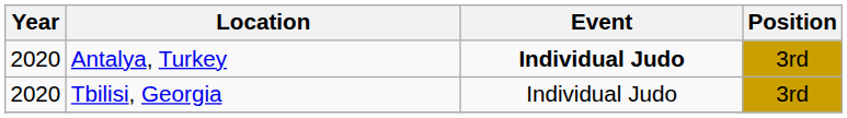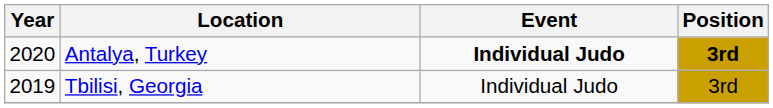 <table class="wikitable" style="text-align:center;">
 <tr>
 <th>Year</th>
 <th style="width:17em">Location</th>
 <th style="width:12em">Event</th>
 <th>Position</th>
 </tr>
 <tr>
 <td>2020</td>
 <td rowspan="1" align="left"> <a href='#'>Antalya</a>, <a href='#'>Turkey</a></td>
 <td><strong>Individual Judo</strong></td>
-<td bgcolor="Caramel">3rd</td>
+<td bgcolor="Caramel"><strong>3rd</strong></td>
 </tr>
 <tr>
-<td>2020</td>
+<td>2019</td>
 <td rowspan="1" align="left"> <a href='#'>Tbilisi</a>, <a href='#'>Georgia</a></td>
 <td>Individual Judo</td>
 <td bgcolor="Caramel">3rd</td>
 </tr>
 <tr>
 </tr>
 </table>
